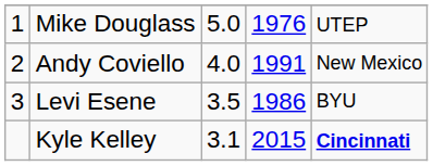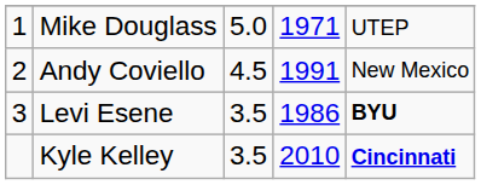 <table class="wikitable">
 <tr>
 </tr>
 <tr>
 <td>1</td>
 <td>Mike Douglass</td>
 <td>5.0</td>
-<td><a href='#'>1976</a></td>
+<td><a href='#'>1971</a></td>
 <td style="font-size:80%;">UTEP</td>
 </tr>
 <tr>
 <td>2</td>
 <td>Andy Coviello</td>
-<td>4.0</td>
+<td>4.5</td>
 <td><a href='#'>1991</a></td>
 <td style="font-size:80%;">New Mexico</td>
 </tr>
 <tr>
 <td>3</td>
 <td>Levi Esene</td>
 <td>3.5</td>
 <td><a href='#'>1986</a></td>
-<td style="font-size:80%;">BYU</td>
+<td style="font-size:80%;"><strong>BYU</strong></td>
 </tr>
 <tr>
 <td></td>
 <td>Kyle Kelley</td>
-<td>3.1</td>
-<td><a href='#'>2015</a></td>
+<td>3.5</td>
+<td><a href='#'>2010</a></td>
 <td style="font-size:80%;"><strong><a href='#'>Cincinnati</a></strong></td>
 </tr>
 </table>
